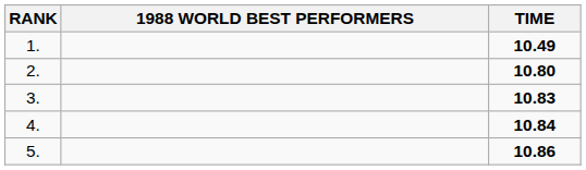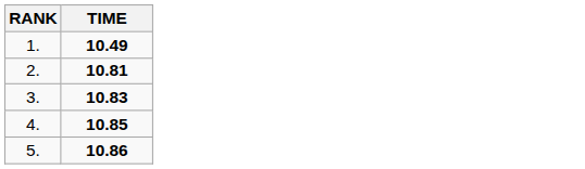 <table class="wikitable" style="border-collapse: collapse; font-size: 90%;">
 <tr>
 <th>RANK</th>
-<th align="center" style="width: 25em">1988 WORLD BEST PERFORMERS</th>
 <th align="center" style="width: 5em">TIME</th>
 </tr>
 <tr>
 <td align="center">1.</td>
-<td></td>
 <td align="center"><strong>10.49</strong></td>
 </tr>
 <tr>
 <td align="center">2.</td>
-<td></td>
-<td align="center"><strong>10.80</strong></td>
+<td align="center"><strong>10.81</strong></td>
 </tr>
 <tr>
 <td align="center">3.</td>
-<td></td>
 <td align="center"><strong>10.83</strong></td>
 </tr>
 <tr>
 <td align="center">4.</td>
-<td></td>
-<td align="center"><strong>10.84</strong></td>
+<td align="center"><strong>10.85</strong></td>
 </tr>
 <tr>
 <td align="center">5.</td>
-<td></td>
 <td align="center"><strong>10.86</strong></td>
 </tr>
 </table>
